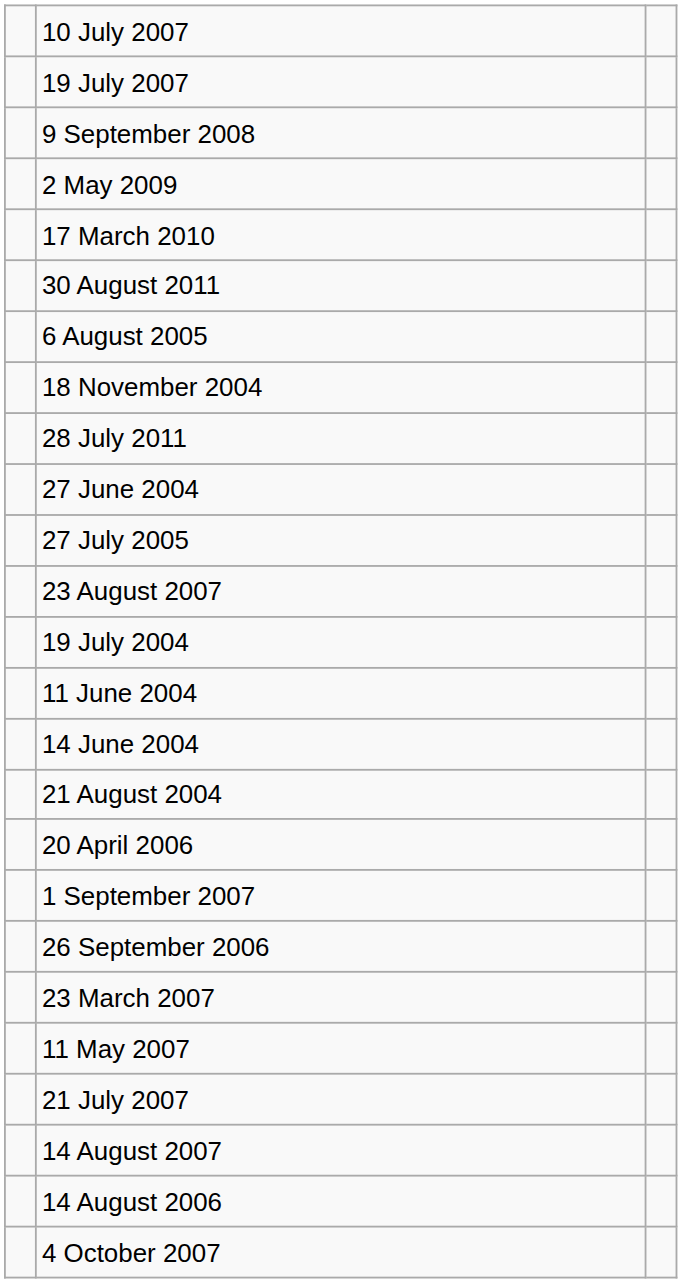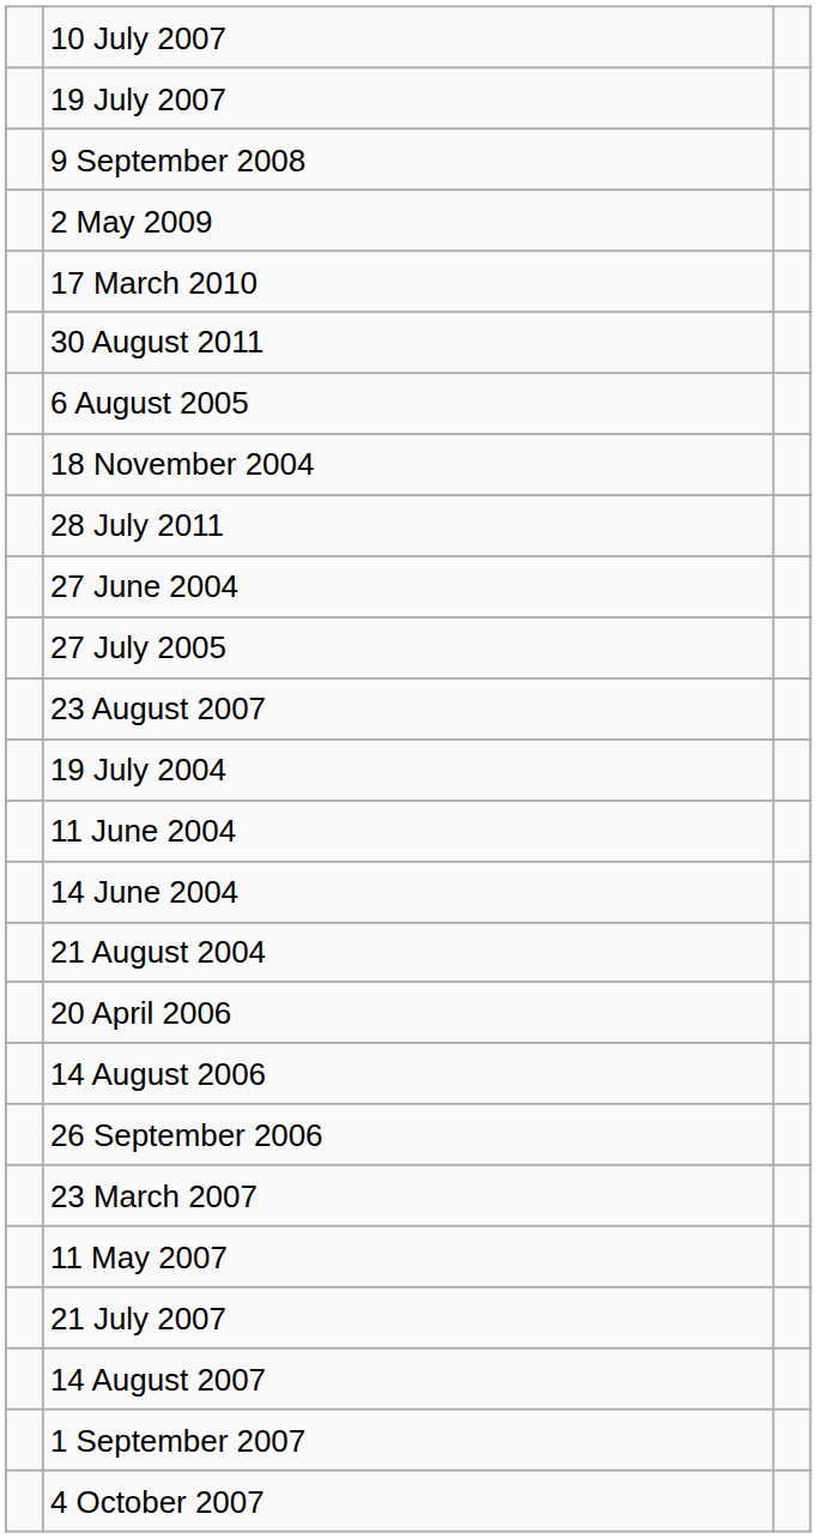 <table class="wikitable" style="font-size: 89%; float: left; width: 26em; margin-right: 1em; height: 700px">
 <tr>
 <td></td>
 <td>10 July 2007</td>
 <td></td>
 </tr>
 <tr>
 <td></td>
 <td>19 July 2007</td>
 <td></td>
 </tr>
 <tr>
 <td></td>
 <td>9 September 2008</td>
 <td></td>
 </tr>
 <tr>
 <td></td>
 <td>2 May 2009</td>
 <td></td>
 </tr>
 <tr>
 <td></td>
 <td>17 March 2010</td>
 <td></td>
 </tr>
 <tr>
 <td></td>
 <td>30 August 2011</td>
 <td></td>
 </tr>
 <tr>
 <td></td>
 <td>6 August 2005</td>
 <td></td>
 </tr>
 <tr>
 <td></td>
 <td>18 November 2004</td>
 <td></td>
 </tr>
 <tr>
 <td></td>
 <td>28 July 2011</td>
 <td></td>
 </tr>
 <tr>
 <td></td>
 <td>27 June 2004</td>
 <td></td>
 </tr>
 <tr>
 <td></td>
 <td>27 July 2005</td>
 <td></td>
 </tr>
 <tr>
 <td></td>
 <td>23 August 2007</td>
 <td></td>
 </tr>
 <tr>
 <td></td>
 <td>19 July 2004</td>
 <td></td>
 </tr>
 <tr>
 <td></td>
 <td>11 June 2004</td>
 <td></td>
 </tr>
 <tr>
 <td></td>
 <td>14 June 2004</td>
 <td></td>
 </tr>
 <tr>
 <td></td>
 <td>21 August 2004</td>
 <td></td>
 </tr>
 <tr>
 <td></td>
 <td>20 April 2006</td>
 <td></td>
 </tr>
 <tr>
 <td></td>
-<td>1 September 2007</td>
+<td>14 August 2006</td>
 <td></td>
 </tr>
 <tr>
 <td></td>
 <td>26 September 2006</td>
 <td></td>
 </tr>
 <tr>
 <td></td>
 <td>23 March 2007</td>
 <td></td>
 </tr>
 <tr>
 <td></td>
 <td>11 May 2007</td>
 <td></td>
 </tr>
 <tr>
 <td></td>
 <td>21 July 2007</td>
 <td></td>
 </tr>
 <tr>
 <td></td>
 <td>14 August 2007</td>
 <td></td>
 </tr>
 <tr>
 <td></td>
-<td>14 August 2006</td>
+<td>1 September 2007</td>
 <td></td>
 </tr>
 <tr>
 <td></td>
 <td>4 October 2007</td>
 <td></td>
 </tr>
 </table>
